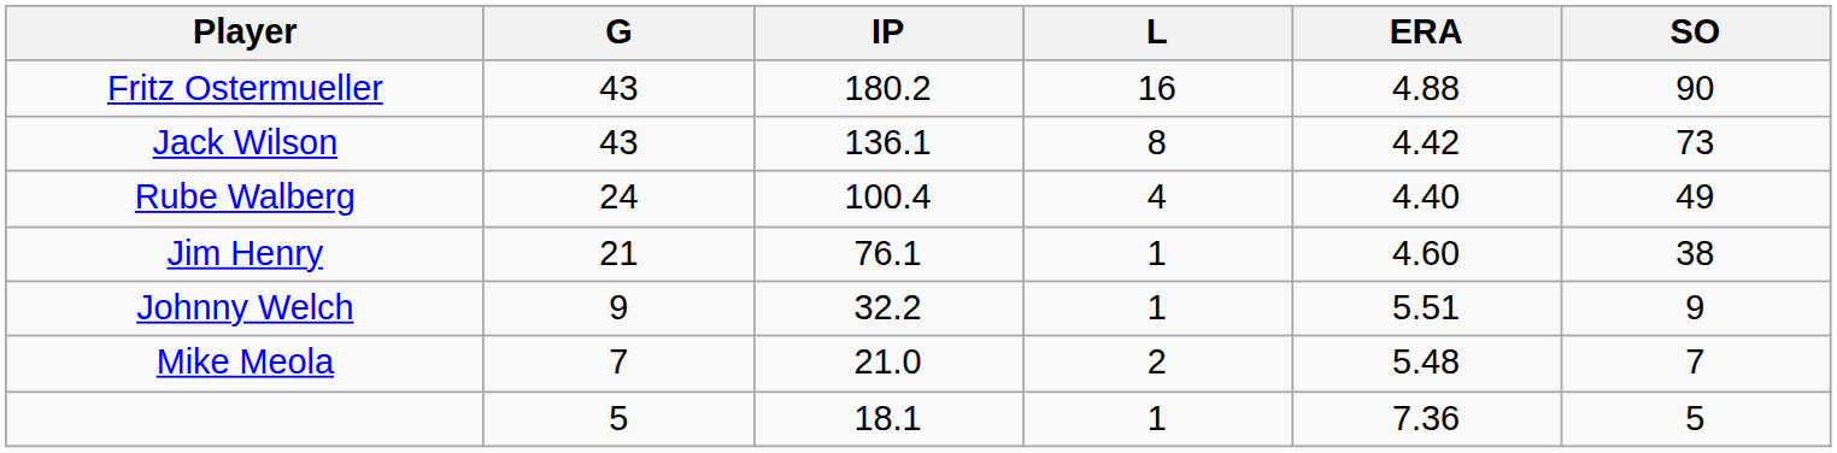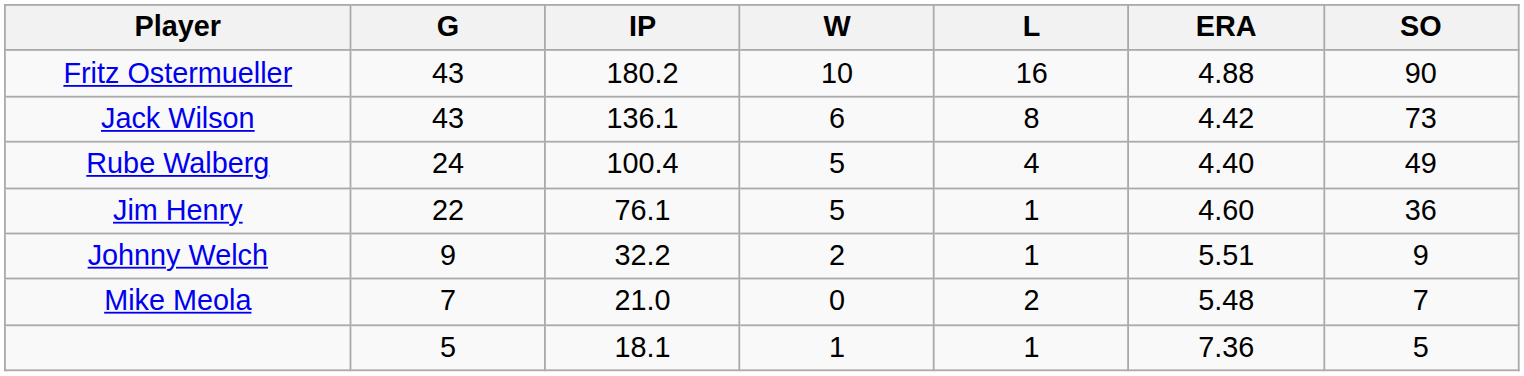 <table class="wikitable sortable">
 <tr>
 <th bgcolor="#DDDDFF" width="16%">Player</th>
 <th bgcolor="#DDDDFF" width="9%">G</th>
 <th bgcolor="#DDDDFF" width="9%">IP</th>
+<th bgcolor="#DDDDFF" width="9%">W</th>
 <th bgcolor="#DDDDFF" width="9%">L</th>
 <th bgcolor="#DDDDFF" width="9%">ERA</th>
 <th bgcolor="#DDDDFF" width="9%">SO</th>
 </tr>
 <tr align="center">
 <td><a href='#'>Fritz Ostermueller</a></td>
 <td>43</td>
 <td>180.2</td>
+<td>10</td>
 <td>16</td>
 <td>4.88</td>
 <td>90</td>
 </tr>
 <tr align="center">
 <td><a href='#'>Jack Wilson</a></td>
 <td>43</td>
 <td>136.1</td>
+<td>6</td>
 <td>8</td>
 <td>4.42</td>
 <td>73</td>
 </tr>
 <tr align="center">
 <td><a href='#'>Rube Walberg</a></td>
 <td>24</td>
 <td>100.4</td>
+<td>5</td>
 <td>4</td>
 <td>4.40</td>
 <td>49</td>
 </tr>
 <tr align="center">
 <td><a href='#'>Jim Henry</a></td>
-<td>21</td>
+<td>22</td>
 <td>76.1</td>
+<td>5</td>
 <td>1</td>
 <td>4.60</td>
-<td>38</td>
+<td>36</td>
 </tr>
 <tr align="center">
 <td><a href='#'>Johnny Welch</a></td>
 <td>9</td>
 <td>32.2</td>
+<td>2</td>
 <td>1</td>
 <td>5.51</td>
 <td>9</td>
 </tr>
 <tr align="center">
 <td><a href='#'>Mike Meola</a></td>
 <td>7</td>
 <td>21.0</td>
+<td>0</td>
 <td>2</td>
 <td>5.48</td>
 <td>7</td>
 </tr>
 <tr align="center">
 <td></td>
 <td>5</td>
 <td>18.1</td>
 <td>1</td>
+<td>1</td>
 <td>7.36</td>
 <td>5</td>
 </tr>
 </table>
